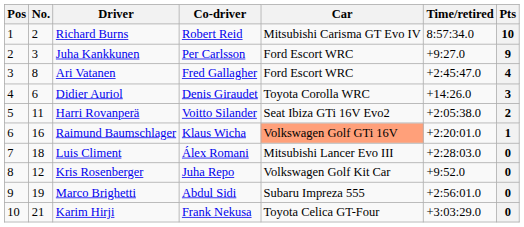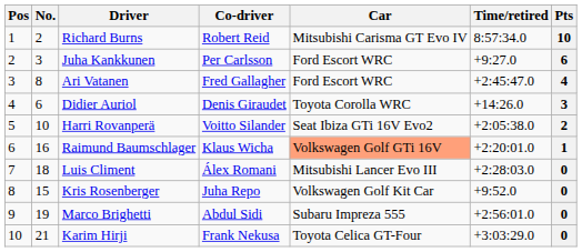 <table class="wikitable">
 <tr>
 <th>Pos</th>
 <th>No.</th>
 <th>Driver</th>
 <th>Co-driver</th>
 <th>Car</th>
 <th>Time/retired</th>
 <th>Pts</th>
 </tr>
 <tr>
 <td>1</td>
 <td>2</td>
 <td> <a href='#'>Richard Burns</a></td>
 <td> <a href='#'>Robert Reid</a></td>
 <td>Mitsubishi Carisma GT Evo IV</td>
 <td>8:57:34.0</td>
 <th>10</th>
 </tr>
 <tr>
 <td>2</td>
 <td>3</td>
 <td> <a href='#'>Juha Kankkunen</a></td>
 <td> <a href='#'>Per Carlsson</a></td>
 <td>Ford Escort WRC</td>
 <td>+9:27.0</td>
-<th>9</th>
+<th>6</th>
 </tr>
 <tr>
 <td>3</td>
 <td>8</td>
 <td> <a href='#'>Ari Vatanen</a></td>
 <td> <a href='#'>Fred Gallagher</a></td>
 <td>Ford Escort WRC</td>
 <td>+2:45:47.0</td>
 <th>4</th>
 </tr>
 <tr>
 <td>4</td>
 <td>6</td>
 <td> <a href='#'>Didier Auriol</a></td>
 <td> <a href='#'>Denis Giraudet</a></td>
 <td>Toyota Corolla WRC</td>
 <td>+14:26.0</td>
 <th>3</th>
 </tr>
 <tr>
 <td>5</td>
-<td>11</td>
+<td>10</td>
 <td> <a href='#'>Harri Rovanperä</a></td>
 <td> <a href='#'>Voitto Silander</a></td>
 <td>Seat Ibiza GTi 16V Evo2</td>
 <td>+2:05:38.0</td>
 <th>2</th>
 </tr>
 <tr>
 <td>6</td>
 <td>16</td>
 <td> <a href='#'>Raimund Baumschlager</a></td>
 <td> <a href='#'>Klaus Wicha</a></td>
 <td style="background: lightsalmon;">Volkswagen Golf GTi 16V</td>
 <td>+2:20:01.0</td>
 <th>1</th>
 </tr>
 <tr>
 <td>7</td>
 <td>18</td>
 <td> <a href='#'>Luis Climent</a></td>
 <td> <a href='#'>Álex Romani</a></td>
 <td>Mitsubishi Lancer Evo III</td>
 <td>+2:28:03.0</td>
 <th>0</th>
 </tr>
 <tr>
 <td>8</td>
-<td>12</td>
+<td>15</td>
 <td> <a href='#'>Kris Rosenberger</a></td>
 <td> <a href='#'>Juha Repo</a></td>
 <td>Volkswagen Golf Kit Car</td>
 <td>+9:52.0</td>
 <th>0</th>
 </tr>
 <tr>
 <td>9</td>
 <td>19</td>
 <td> <a href='#'>Marco Brighetti</a></td>
 <td> <a href='#'>Abdul Sidi</a></td>
 <td>Subaru Impreza 555</td>
 <td>+2:56:01.0</td>
 <th>0</th>
 </tr>
 <tr>
 <td>10</td>
 <td>21</td>
 <td> <a href='#'>Karim Hirji</a></td>
 <td> <a href='#'>Frank Nekusa</a></td>
 <td>Toyota Celica GT-Four</td>
 <td>+3:03:29.0</td>
 <th>0</th>
 </tr>
 </table>
